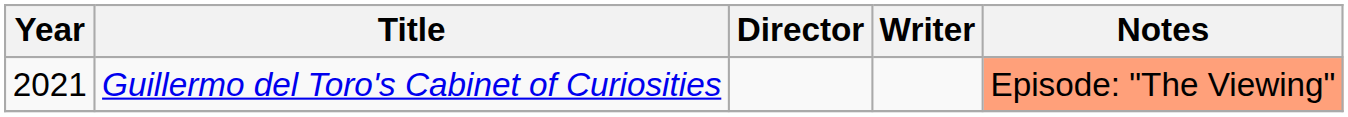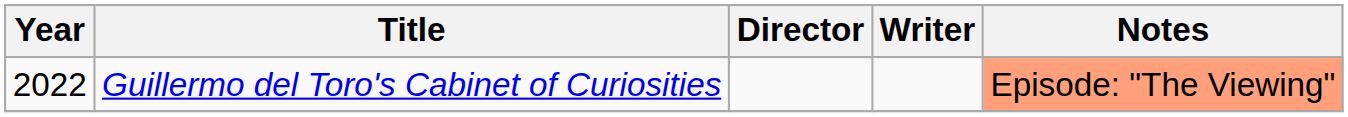 <table class="wikitable plainrowheaders">
 <tr>
 <th>Year</th>
 <th>Title</th>
 <th>Director</th>
 <th>Writer</th>
 <th>Notes</th>
 </tr>
 <tr>
-<td>2021</td>
+<td>2022</td>
 <td><em><a href='#'>Guillermo del Toro's Cabinet of Curiosities</a></em></td>
 <td></td>
 <td></td>
 <td style="background: lightsalmon;">Episode: "The Viewing"</td>
 </tr>
 <tr>
 </tr>
 </table>
